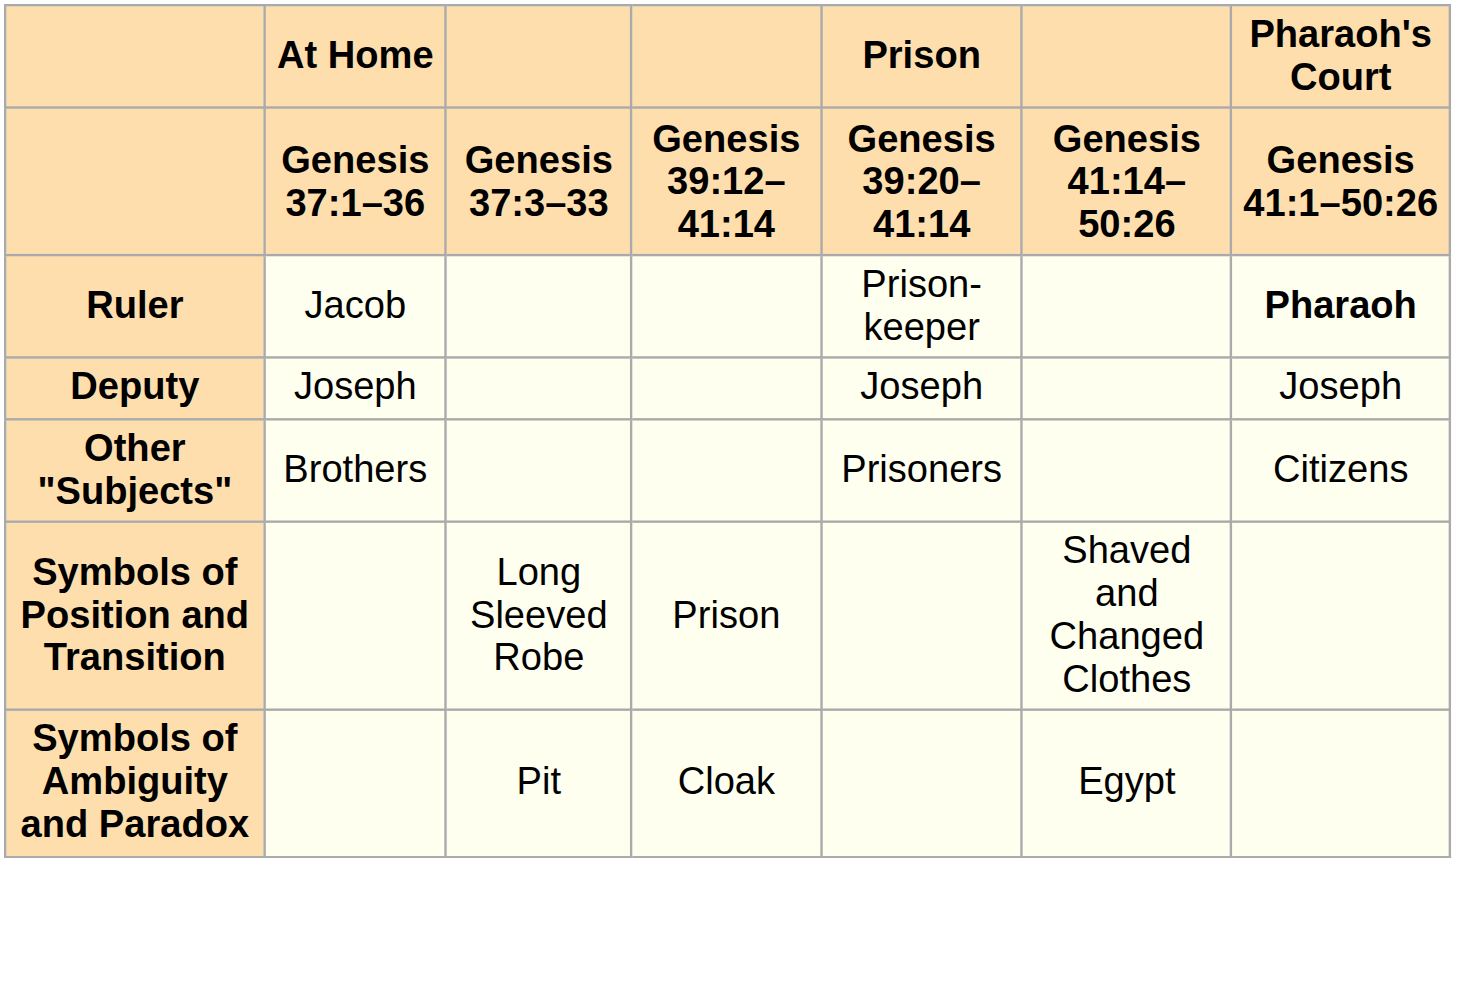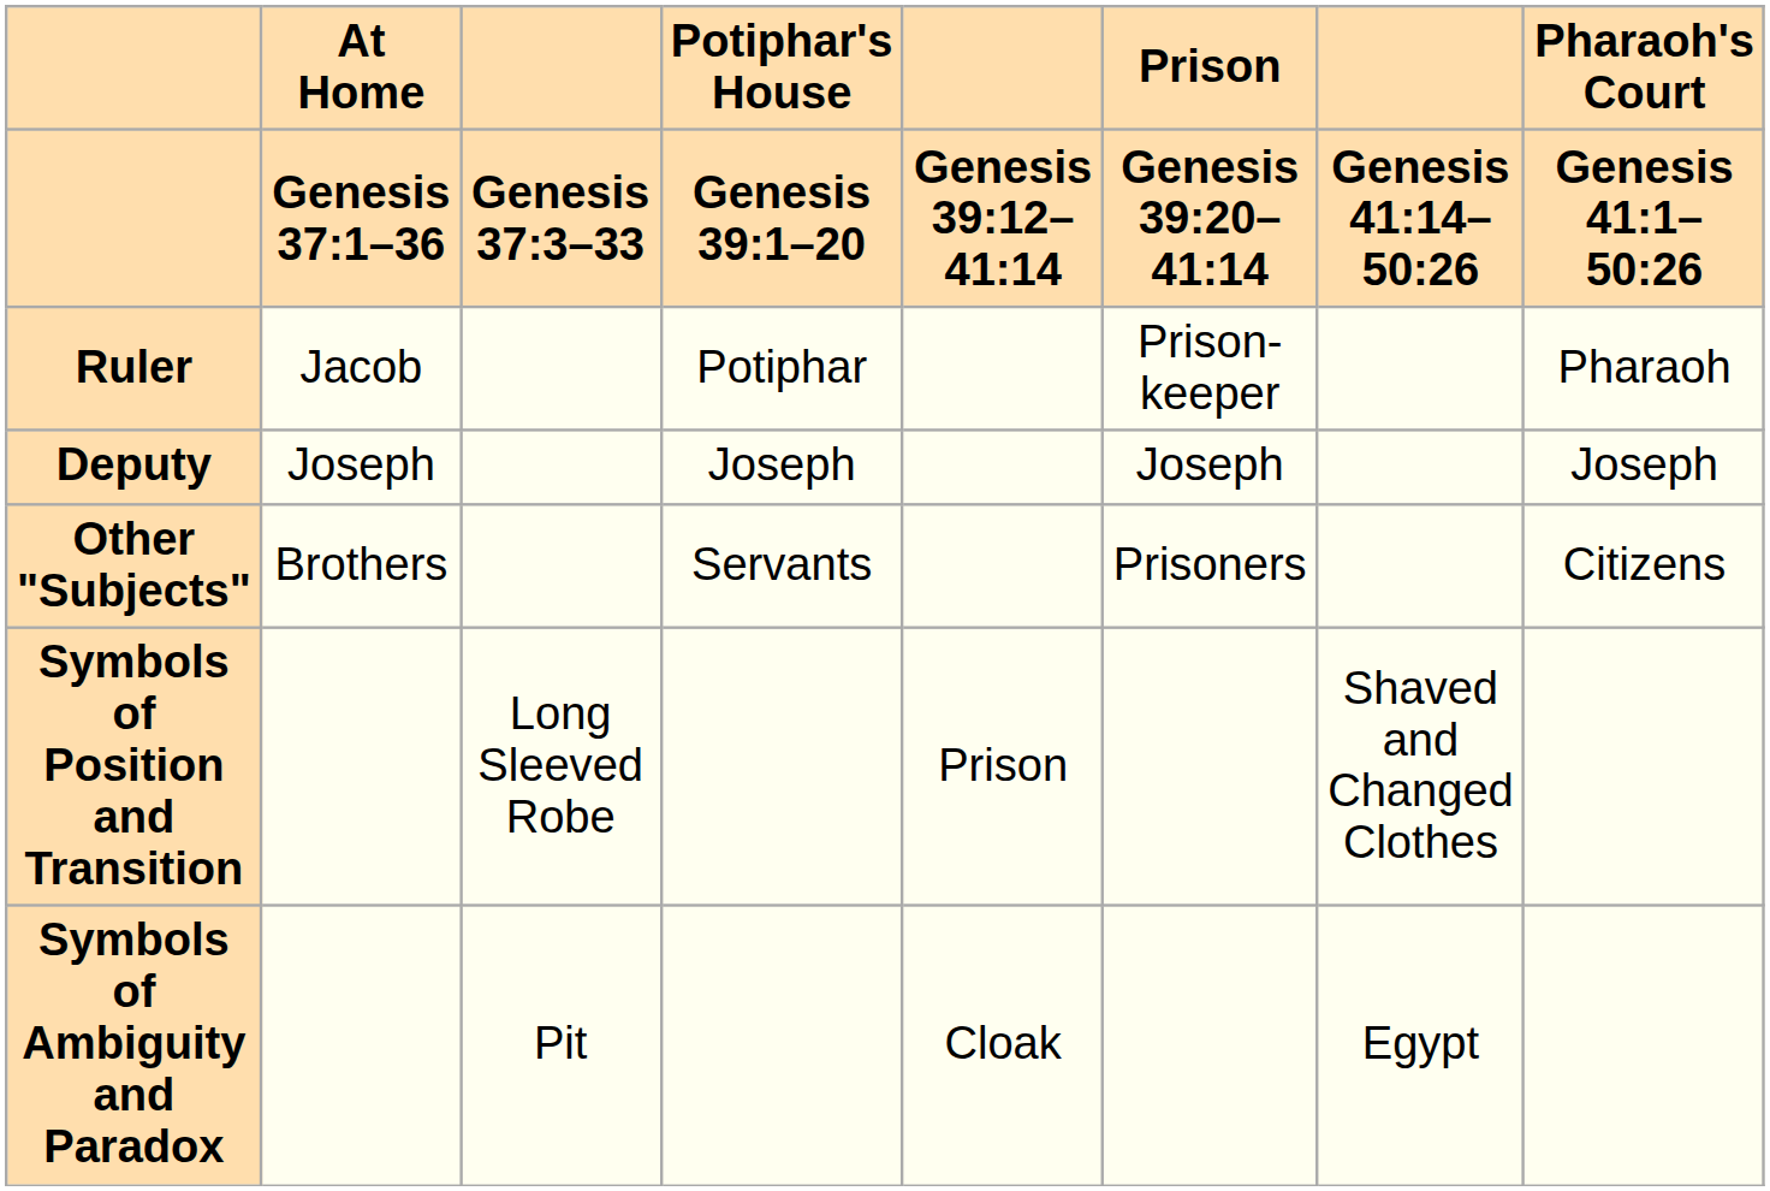 <table class="wikitable" style="background:Ivory; text-align:center">
 <tr>
 <th style="background:Navajowhite;"></th>
 <th style="background:Navajowhite;">At Home</th>
 <th style="background:Navajowhite;"></th>
+<th style="background:Navajowhite;">Potiphar's House</th>
 <th style="background:Navajowhite;"></th>
 <th style="background:Navajowhite;">Prison</th>
 <th style="background:Navajowhite;"></th>
 <th style="background:Navajowhite;">Pharaoh's Court</th>
 </tr>
 <tr>
 <th style="background:Navajowhite;"></th>
 <th style="background:Navajowhite;">Genesis 37:1–36</th>
 <th style="background:Navajowhite;">Genesis 37:3–33</th>
+<th style="background:Navajowhite;">Genesis 39:1–20</th>
 <th style="background:Navajowhite;">Genesis 39:12–41:14</th>
 <th style="background:Navajowhite;">Genesis 39:20–41:14</th>
 <th style="background:Navajowhite;">Genesis 41:14–50:26</th>
 <th style="background:Navajowhite;">Genesis 41:1–50:26</th>
 </tr>
 <tr>
 <th style="background:Navajowhite;">Ruler</th>
 <td>Jacob</td>
 <td></td>
+<td>Potiphar</td>
 <td></td>
 <td>Prison-keeper</td>
 <td></td>
-<td><strong>Pharaoh</strong></td>
+<td>Pharaoh</td>
 </tr>
 <tr>
 <th style="background:Navajowhite;">Deputy</th>
 <td>Joseph</td>
 <td></td>
+<td>Joseph</td>
 <td></td>
 <td>Joseph</td>
 <td></td>
 <td>Joseph</td>
 </tr>
 <tr>
 <th style="background:Navajowhite;">Other "Subjects"</th>
 <td>Brothers</td>
 <td></td>
+<td>Servants</td>
 <td></td>
 <td>Prisoners</td>
 <td></td>
 <td>Citizens</td>
 </tr>
 <tr>
 <th style="background:Navajowhite;">Symbols of Position and Transition</th>
 <td></td>
 <td>Long Sleeved Robe</td>
+<td></td>
 <td>Prison</td>
 <td></td>
 <td>Shaved and Changed Clothes</td>
 <td></td>
 </tr>
 <tr>
 <th style="background:Navajowhite;">Symbols of Ambiguity and Paradox</th>
 <td></td>
 <td>Pit</td>
+<td></td>
 <td>Cloak</td>
 <td></td>
 <td>Egypt</td>
 <td></td>
 </tr>
 </table>
